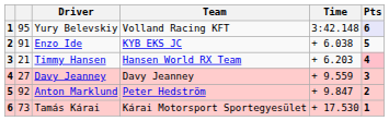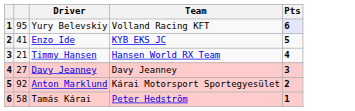 <table class="wikitable" style="font-size:95%">
 <tr>
 <th></th>
 <th></th>
 <th>Driver</th>
 <th>Team</th>
-<th>Time</th>
 <th>Pts</th>
 </tr>
 <tr>
 <th>1</th>
 <td>95</td>
 <td> Yury Belevskiy</td>
 <td>Volland Racing KFT</td>
-<td>3:42.148</td>
 <td style="background: lavender;"><strong>6</strong></td>
 </tr>
 <tr>
 <th>2</th>
-<td>91</td>
+<td>41</td>
 <td> <a href='#'>Enzo Ide</a></td>
 <td><a href='#'>KYB EKS JC</a></td>
-<td>+ 6.038</td>
 <td><strong>5</strong></td>
 </tr>
 <tr>
 <th>3</th>
 <td>21</td>
 <td> <a href='#'>Timmy Hansen</a></td>
 <td><a href='#'>Hansen World RX Team</a></td>
-<td>+ 6.203</td>
-<td style="background: pink;"><strong>4</strong></td>
+<td><strong>4</strong></td>
 </tr>
 <tr>
 <th style="background:#ffcccc;">4</th>
 <td style="background:#ffcccc;">27</td>
 <td style="background:#ffcccc;"> <a href='#'>Davy Jeanney</a></td>
 <td style="background:#ffcccc;">Davy Jeanney</td>
-<td style="background:#ffcccc;">+ 9.559</td>
 <td style="background:#ffcccc;"><strong>3</strong></td>
 </tr>
 <tr>
 <th style="background:#ffcccc;">5</th>
 <td style="background:#ffcccc;">92</td>
 <td style="background:#ffcccc;"> <a href='#'>Anton Marklund</a></td>
-<td style="background:#ffcccc;"><a href='#'>Peter Hedström</a></td>
-<td style="background:#ffcccc;">+ 9.847</td>
+<td style="background:#ffcccc;">Kárai Motorsport Sportegyesület</td>
 <td style="background:#ffcccc;"><strong>2</strong></td>
 </tr>
 <tr>
 <th style="background:#ffcccc;">6</th>
-<td style="background:#ffcccc;">73</td>
+<td style="background:#ffcccc;">58</td>
 <td style="background:#ffcccc;"> Tamás Kárai</td>
-<td style="background:#ffcccc;">Kárai Motorsport Sportegyesület</td>
-<td style="background:#ffcccc;">+ 17.530</td>
+<td style="background:#ffcccc;"><a href='#'>Peter Hedström</a></td>
 <td style="background:#ffcccc;"><strong>1</strong></td>
 </tr>
 </table>
